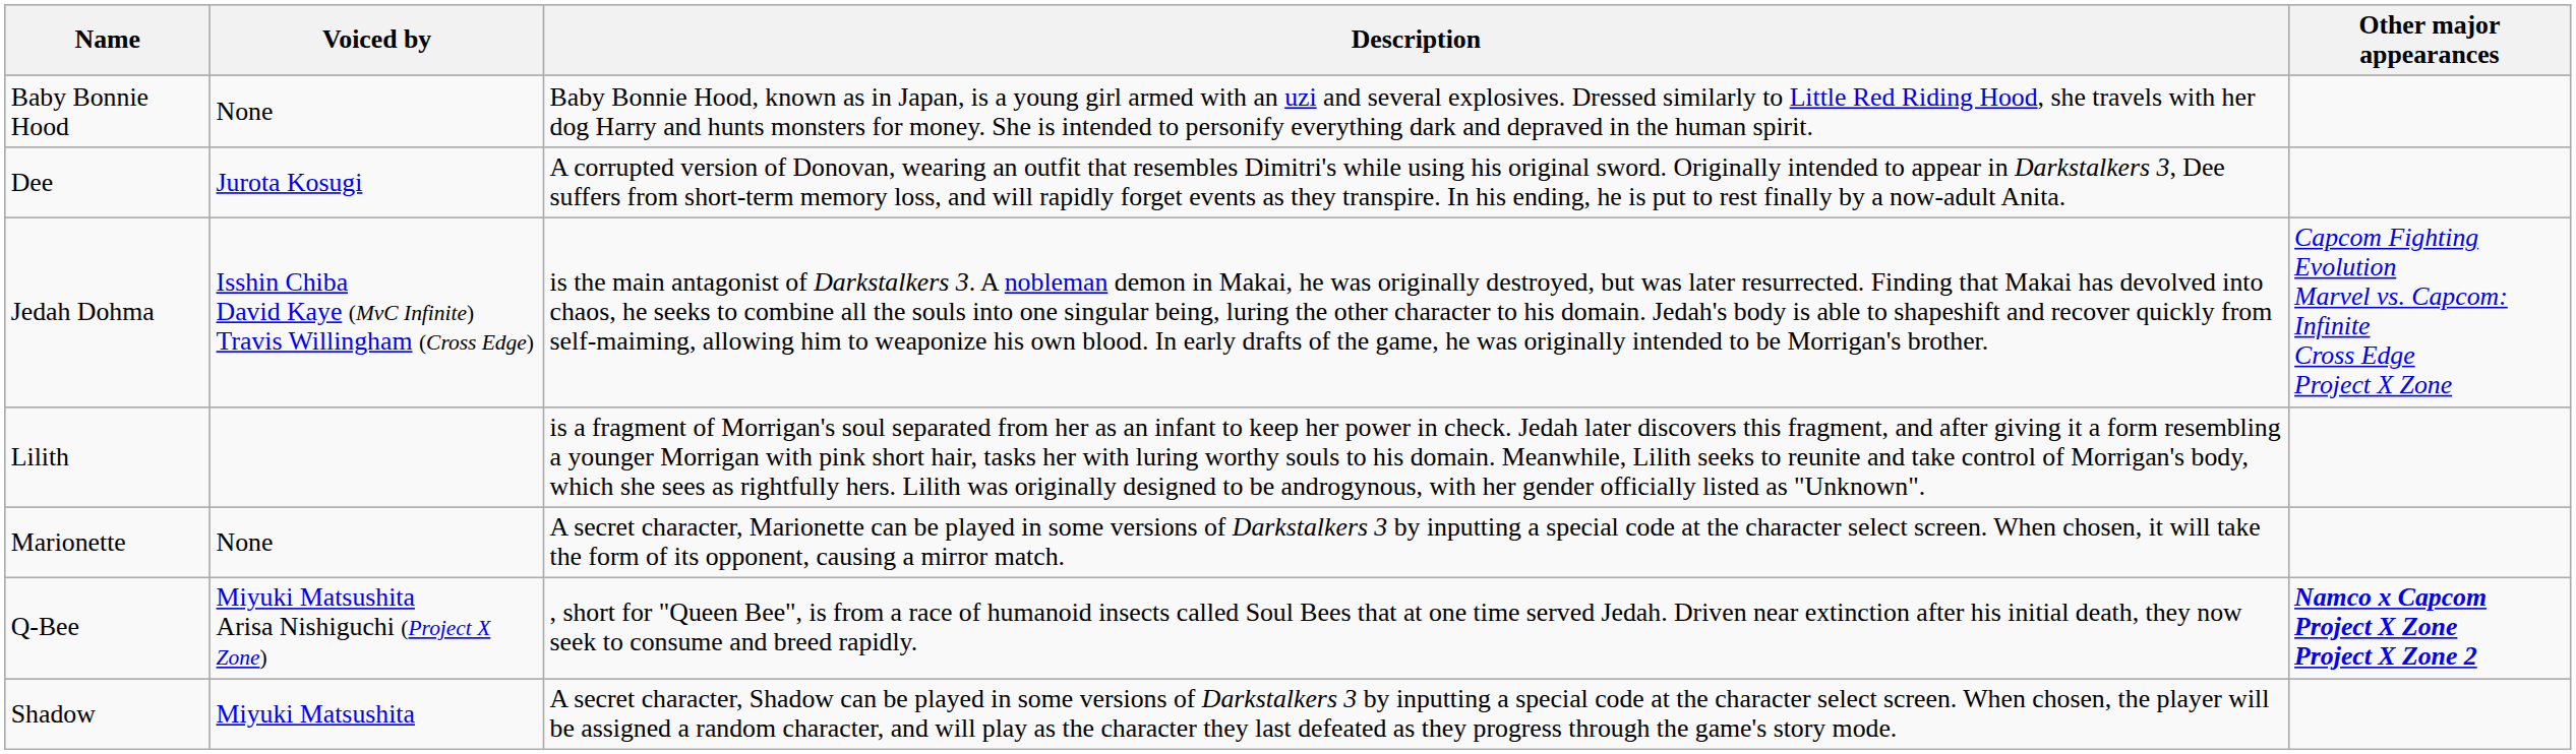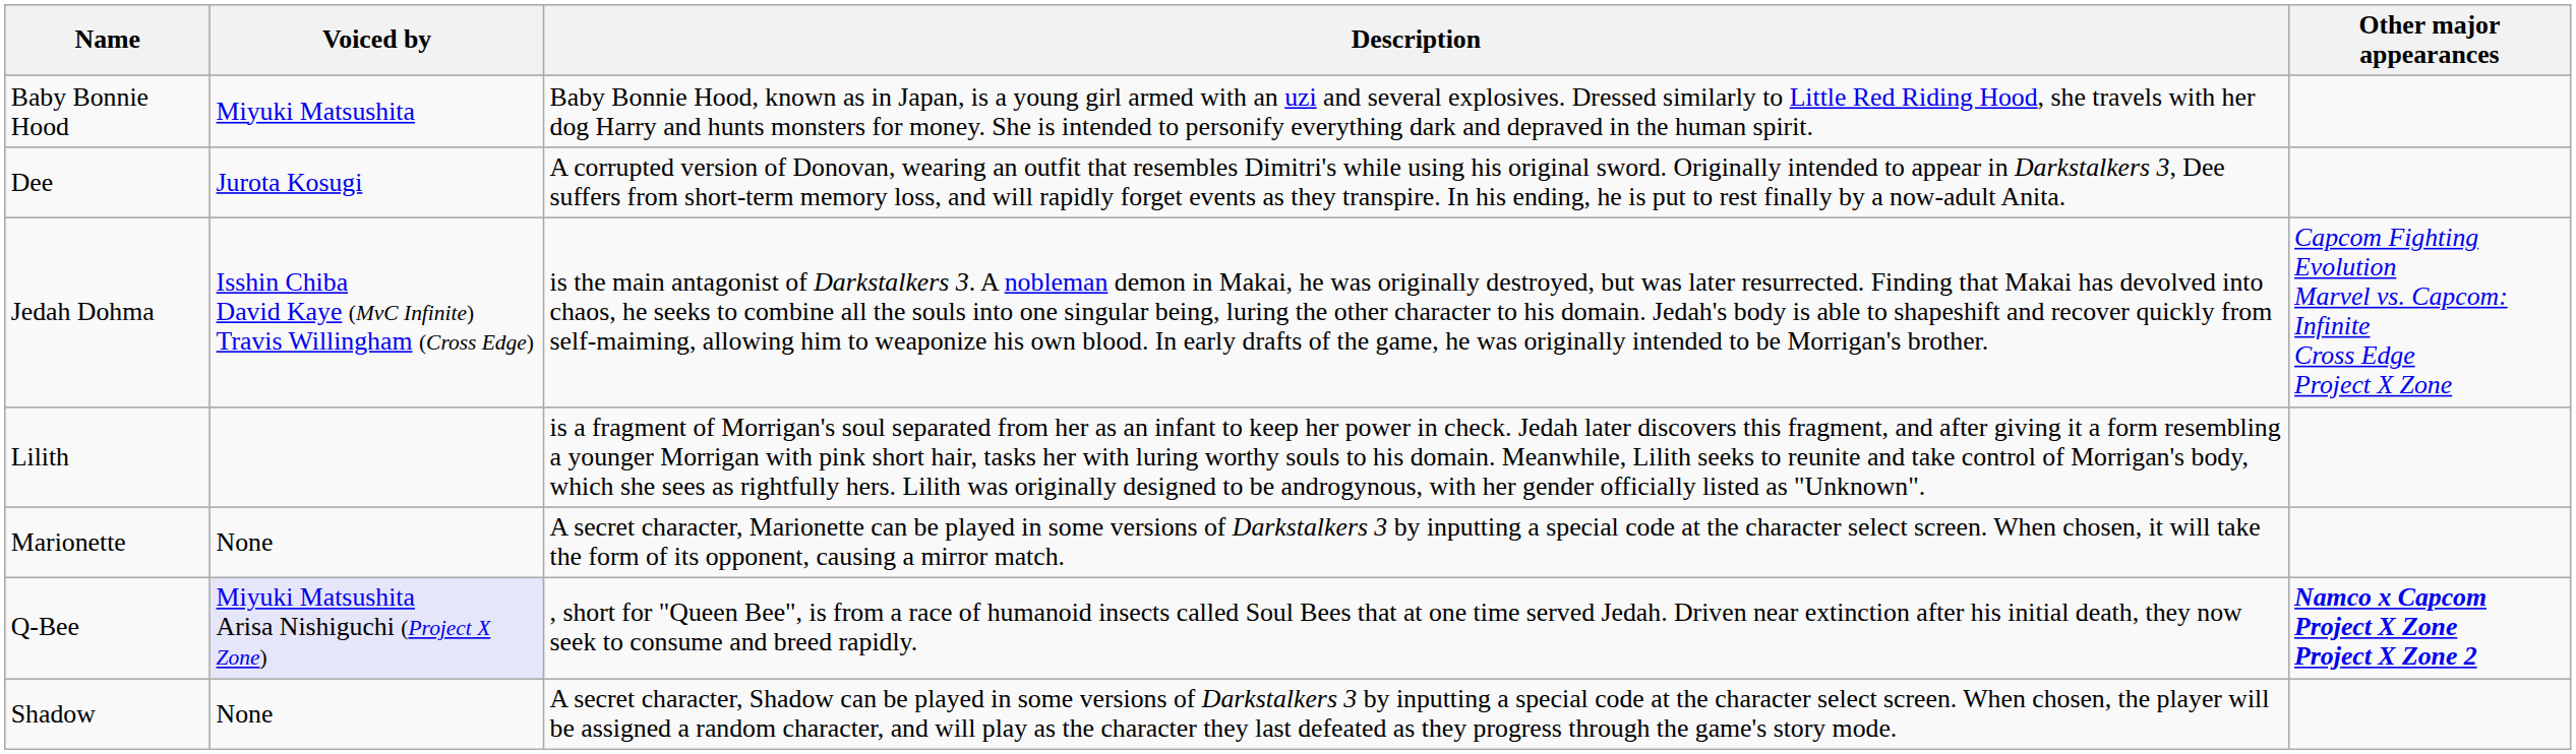 <table class="wikitable sortable">
 <tr>
 <th scope="col" width="8%">Name</th>
 <th scope="col" width="13%">Voiced by</th>
 <th>Description</th>
 <th scope="col" width="11%">Other major appearances</th>
 </tr>
 <tr id="Baby Bonnie Hood">
 <td>Baby Bonnie Hood</td>
-<td>None</td>
+<td><a href='#'>Miyuki Matsushita</a></td>
 <td>Baby Bonnie Hood, known as  in Japan, is a young girl armed with an <a href='#'>uzi</a> and several explosives. Dressed similarly to <a href='#'>Little Red Riding Hood</a>, she travels with her dog Harry and hunts monsters for money. She is intended to personify everything dark and depraved in the human spirit.</td>
 <td></td>
 </tr>
 <tr id="Dee">
 <td>Dee</td>
 <td><a href='#'>Jurota Kosugi</a></td>
 <td>A corrupted version of Donovan, wearing an outfit that resembles Dimitri's while using his original sword. Originally intended to appear in <em>Darkstalkers 3</em>,  Dee suffers from short-term memory loss, and will rapidly forget events as they transpire. In his ending, he is put to rest finally by a now-adult Anita.</td>
 </tr>
 <tr id="Jedah">
 <td>Jedah Dohma</td>
 <td><a href='#'>Isshin Chiba</a><br><a href='#'>David Kaye</a> <small>(<em>MvC Infinite</em>)</small><br><a href='#'>Travis Willingham</a> <small>(<em>Cross Edge</em>)</small></td>
 <td> is the main antagonist of <em>Darkstalkers 3</em>. A <a href='#'>nobleman</a> demon in Makai, he was originally destroyed, but was later resurrected. Finding that Makai has devolved into chaos, he seeks to combine all the souls into one singular being, luring the other character to his domain. Jedah's body is able to shapeshift and recover quickly from self-maiming, allowing him to weaponize his own blood. In early drafts of the game, he was originally intended to be Morrigan's brother.</td>
 <td><em><a href='#'>Capcom Fighting Evolution</a></em><br><em><a href='#'>Marvel vs. Capcom: Infinite</a></em><br><em><a href='#'>Cross Edge</a></em><br><em><a href='#'>Project X Zone</a></em></td>
 </tr>
 <tr id="Lilith">
 <td>Lilith</td>
 <td></td>
 <td> is a fragment of Morrigan's soul separated from her as an infant to keep her power in check. Jedah later discovers this fragment, and after giving it a form resembling a younger Morrigan with pink short hair, tasks her with luring worthy souls to his domain. Meanwhile, Lilith seeks to reunite and take control of Morrigan's body, which she sees as rightfully hers. Lilith was originally designed to be androgynous, with her gender officially listed as "Unknown".</td>
 <td></td>
 </tr>
 <tr id="Marrionette">
 <td>Marionette</td>
 <td>None</td>
 <td>A secret character, Marionette can be played in some versions of <em>Darkstalkers 3</em> by inputting a special code at the character select screen. When chosen, it will take the form of its opponent, causing a mirror match.</td>
 <td></td>
 </tr>
 <tr id="q-bee">
 <td>Q-Bee</td>
-<td><a href='#'>Miyuki Matsushita</a><br>Arisa Nishiguchi <small>(<em><a href='#'>Project X Zone</a></em>)</small></td>
+<td style="background: lavender;"><a href='#'>Miyuki Matsushita</a><br>Arisa Nishiguchi <small>(<em><a href='#'>Project X Zone</a></em>)</small></td>
 <td>, short for "Queen Bee", is from a race of humanoid insects called Soul Bees that at one time served Jedah. Driven near extinction after his initial death, they now seek to consume and breed rapidly.</td>
 <td><strong><em><a href='#'>Namco x Capcom</a></em><br><em><a href='#'>Project X Zone</a></em><br><em><a href='#'>Project X Zone 2</a></em></strong></td>
 </tr>
 <tr id="shadow">
 <td>Shadow</td>
-<td><a href='#'>Miyuki Matsushita</a></td>
+<td>None</td>
 <td>A secret character, Shadow can be played in some versions of <em>Darkstalkers 3</em> by inputting a special code at the character select screen. When chosen, the player will be assigned a random character, and will play as the character they last defeated as they progress through the game's story mode.</td>
 <td></td>
 </tr>
 </table>
